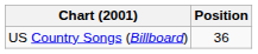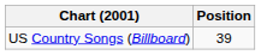 <table class="wikitable sortable">
 <tr>
 <th scope="col">Chart (2001)</th>
 <th scope="col">Position</th>
 </tr>
 <tr>
 <td>US <a href='#'>Country Songs</a> (<em><a href='#'>Billboard</a></em>)</td>
-<td align="center">36</td>
+<td align="center">39</td>
 </tr>
 </table>
